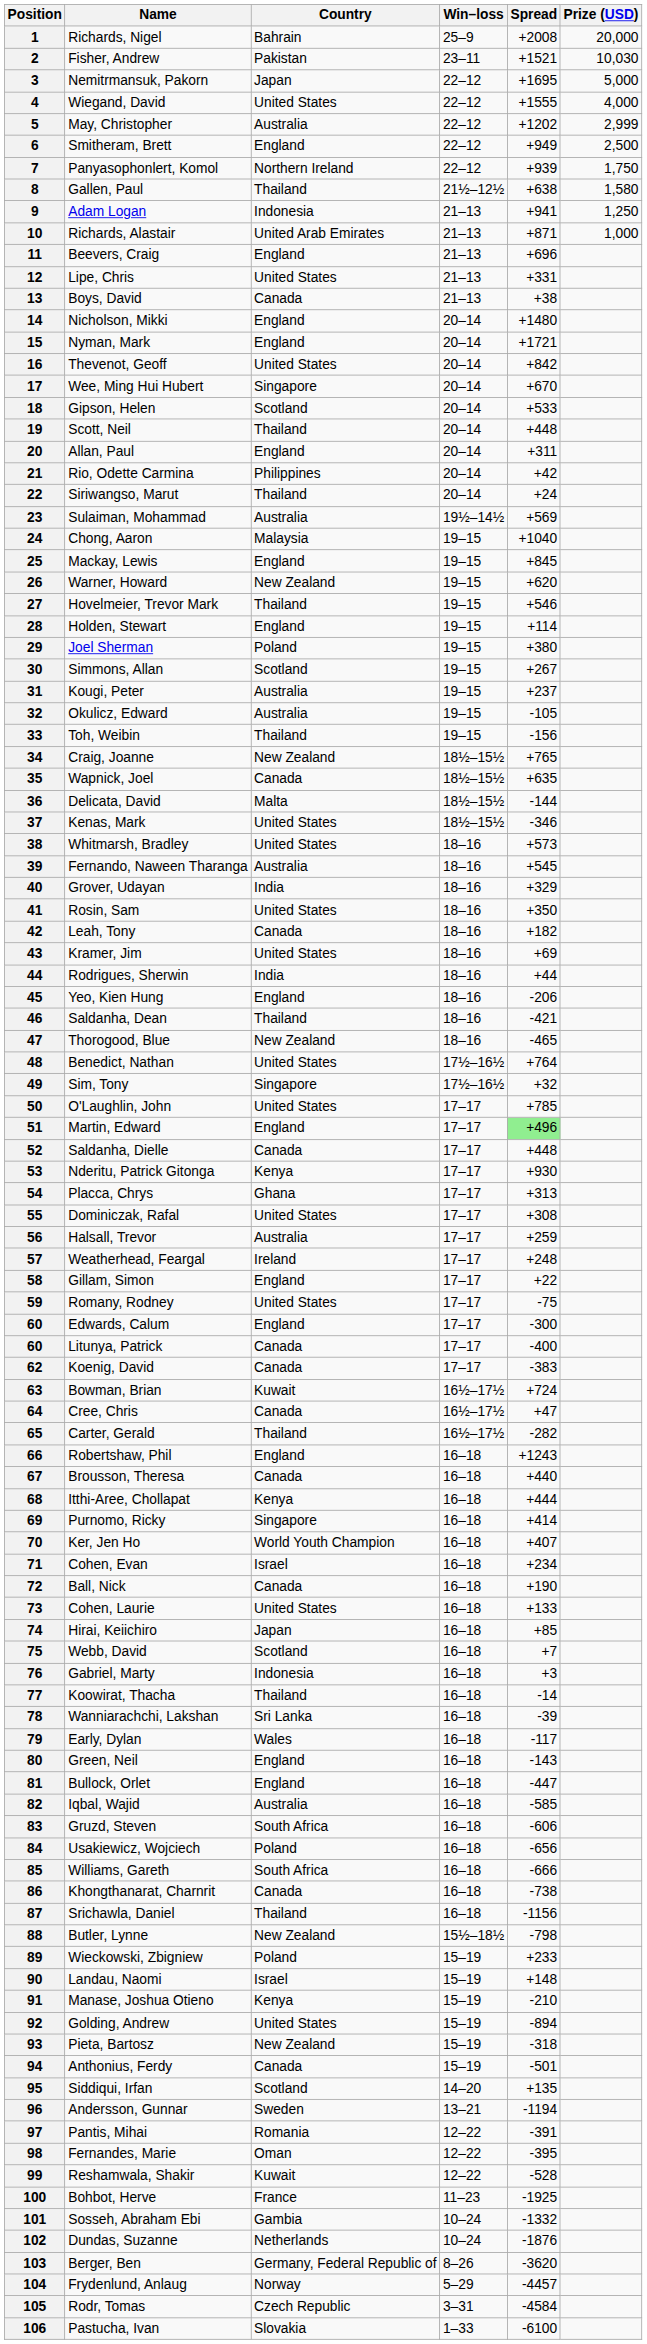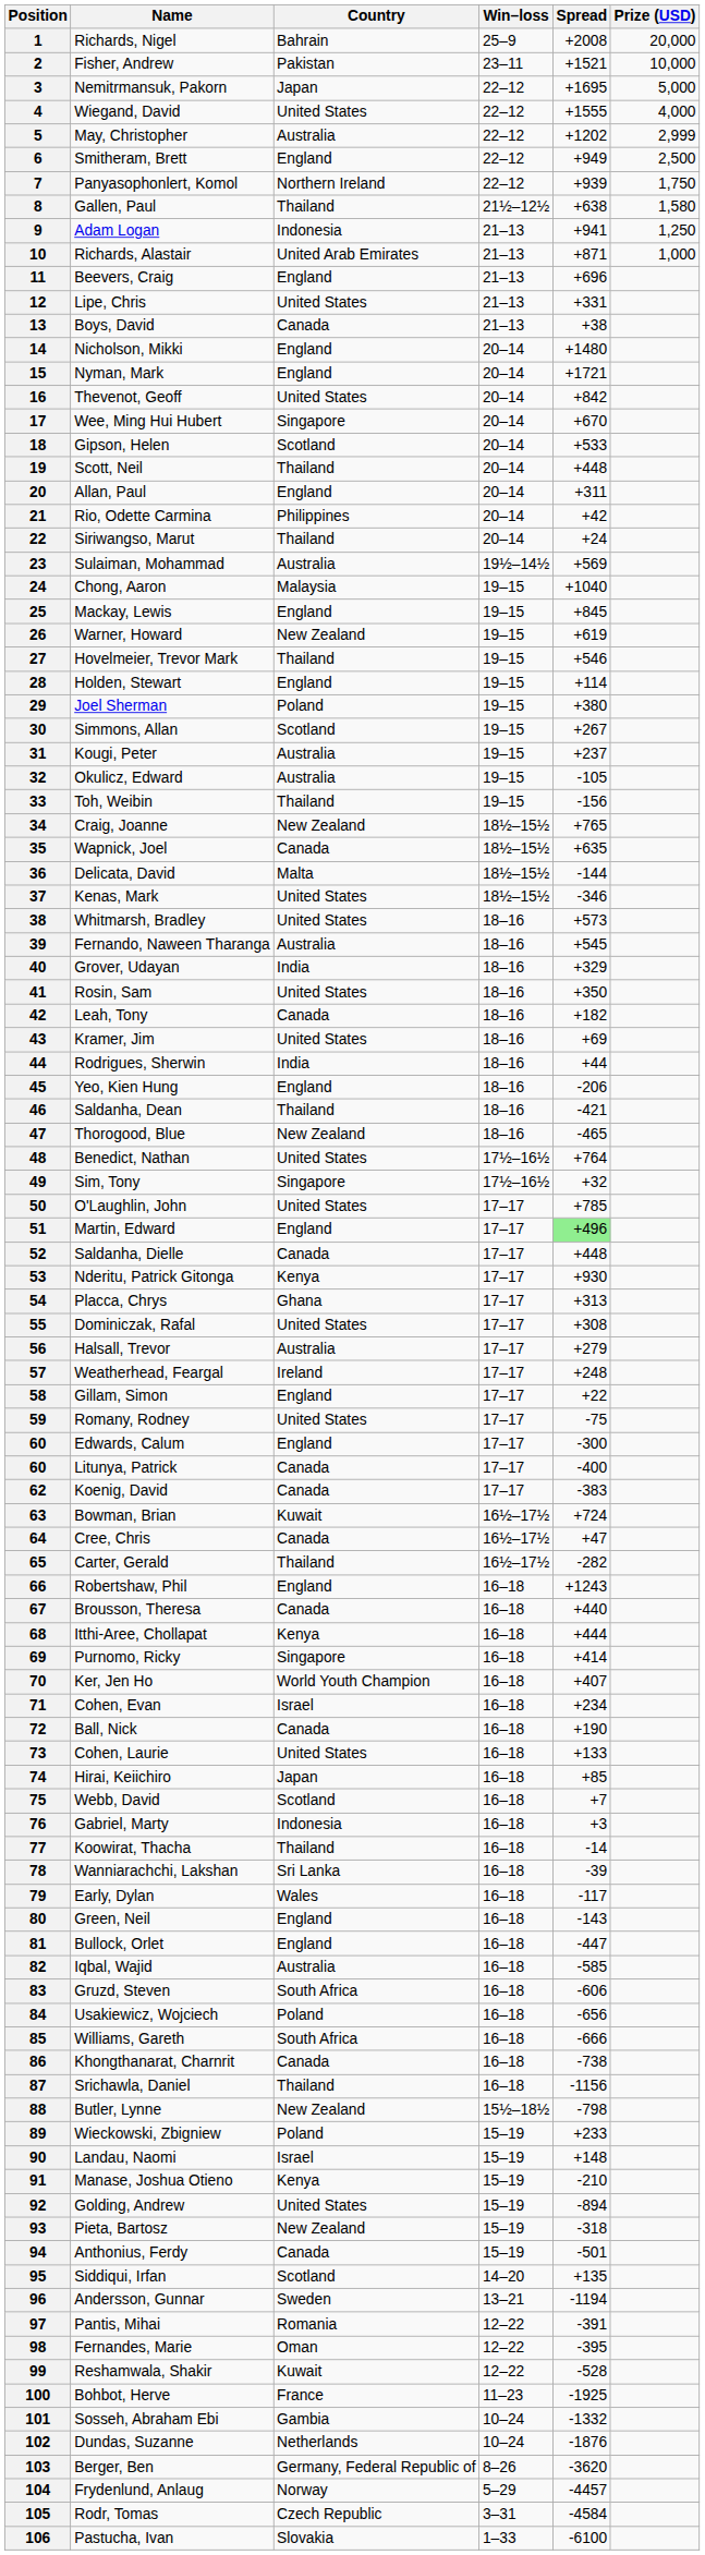 <table class="wikitable">
 <tr>
 <th>Position</th>
 <th>Name</th>
 <th>Country</th>
 <th>Win–loss</th>
 <th>Spread</th>
 <th>Prize (<a href='#'>USD</a>)</th>
 </tr>
 <tr>
 <th>1</th>
 <td>Richards, Nigel</td>
 <td>Bahrain</td>
 <td>25–9</td>
 <td align="right">+2008</td>
 <td align="right">20,000</td>
 </tr>
 <tr>
 <th>2</th>
 <td>Fisher, Andrew</td>
 <td>Pakistan</td>
 <td>23–11</td>
 <td align="right">+1521</td>
-<td align="right">10,030</td>
+<td align="right">10,000</td>
 </tr>
 <tr>
 <th>3</th>
 <td>Nemitrmansuk, Pakorn</td>
 <td>Japan</td>
 <td>22–12</td>
 <td align="right">+1695</td>
 <td align="right">5,000</td>
 </tr>
 <tr>
 <th>4</th>
 <td>Wiegand, David</td>
 <td>United States</td>
 <td>22–12</td>
 <td align="right">+1555</td>
 <td align="right">4,000</td>
 </tr>
 <tr>
 <th>5</th>
 <td>May, Christopher</td>
 <td>Australia</td>
 <td>22–12</td>
 <td align="right">+1202</td>
 <td align="right">2,999</td>
 </tr>
 <tr>
 <th>6</th>
 <td>Smitheram, Brett</td>
 <td>England</td>
 <td>22–12</td>
 <td align="right">+949</td>
 <td align="right">2,500</td>
 </tr>
 <tr>
 <th>7</th>
 <td>Panyasophonlert, Komol</td>
 <td>Northern Ireland</td>
 <td>22–12</td>
 <td align="right">+939</td>
 <td align="right">1,750</td>
 </tr>
 <tr>
 <th>8</th>
 <td>Gallen, Paul</td>
 <td>Thailand</td>
 <td>21½–12½</td>
 <td align="right">+638</td>
 <td align="right">1,580</td>
 </tr>
 <tr>
 <th>9</th>
 <td><a href='#'>Adam Logan</a></td>
 <td>Indonesia</td>
 <td>21–13</td>
 <td align="right">+941</td>
 <td align="right">1,250</td>
 </tr>
 <tr>
 <th>10</th>
 <td>Richards, Alastair</td>
 <td>United Arab Emirates</td>
 <td>21–13</td>
 <td align="right">+871</td>
 <td align="right">1,000</td>
 </tr>
 <tr>
 <th>11</th>
 <td>Beevers, Craig</td>
 <td>England</td>
 <td>21–13</td>
 <td align="right">+696</td>
 <td></td>
 </tr>
 <tr>
 <th>12</th>
 <td>Lipe, Chris</td>
 <td>United States</td>
 <td>21–13</td>
 <td align="right">+331</td>
 <td></td>
 </tr>
 <tr>
 <th>13</th>
 <td>Boys, David</td>
 <td>Canada</td>
 <td>21–13</td>
 <td align="right">+38</td>
 <td></td>
 </tr>
 <tr>
 <th>14</th>
 <td>Nicholson, Mikki</td>
 <td>England</td>
 <td>20–14</td>
 <td align="right">+1480</td>
 <td></td>
 </tr>
 <tr>
 <th>15</th>
 <td>Nyman, Mark</td>
 <td>England</td>
 <td>20–14</td>
 <td align="right">+1721</td>
 <td></td>
 </tr>
 <tr>
 <th>16</th>
 <td>Thevenot, Geoff</td>
 <td>United States</td>
 <td>20–14</td>
 <td align="right">+842</td>
 <td></td>
 </tr>
 <tr>
 <th>17</th>
 <td>Wee, Ming Hui Hubert</td>
 <td>Singapore</td>
 <td>20–14</td>
 <td align="right">+670</td>
 <td></td>
 </tr>
 <tr>
 <th>18</th>
 <td>Gipson, Helen</td>
 <td>Scotland</td>
 <td>20–14</td>
 <td align="right">+533</td>
 <td></td>
 </tr>
 <tr>
 <th>19</th>
 <td>Scott, Neil</td>
 <td>Thailand</td>
 <td>20–14</td>
 <td align="right">+448</td>
 <td></td>
 </tr>
 <tr>
 <th>20</th>
 <td>Allan, Paul</td>
 <td>England</td>
 <td>20–14</td>
 <td align="right">+311</td>
 <td></td>
 </tr>
 <tr>
 <th>21</th>
 <td>Rio, Odette Carmina</td>
 <td>Philippines</td>
 <td>20–14</td>
 <td align="right">+42</td>
 <td></td>
 </tr>
 <tr>
 <th>22</th>
 <td>Siriwangso, Marut</td>
 <td>Thailand</td>
 <td>20–14</td>
 <td align="right">+24</td>
 <td></td>
 </tr>
 <tr>
 <th>23</th>
 <td>Sulaiman, Mohammad</td>
 <td>Australia</td>
 <td>19½–14½</td>
 <td align="right">+569</td>
 <td></td>
 </tr>
 <tr>
 <th>24</th>
 <td>Chong, Aaron</td>
 <td>Malaysia</td>
 <td>19–15</td>
 <td align="right">+1040</td>
 <td></td>
 </tr>
 <tr>
 <th>25</th>
 <td>Mackay, Lewis</td>
 <td>England</td>
 <td>19–15</td>
 <td align="right">+845</td>
 <td></td>
 </tr>
 <tr>
 <th>26</th>
 <td>Warner, Howard</td>
 <td>New Zealand</td>
 <td>19–15</td>
-<td align="right">+620</td>
+<td align="right">+619</td>
 <td></td>
 </tr>
 <tr>
 <th>27</th>
 <td>Hovelmeier, Trevor Mark</td>
 <td>Thailand</td>
 <td>19–15</td>
 <td align="right">+546</td>
 <td></td>
 </tr>
 <tr>
 <th>28</th>
 <td>Holden, Stewart</td>
 <td>England</td>
 <td>19–15</td>
 <td align="right">+114</td>
 <td></td>
 </tr>
 <tr>
 <th>29</th>
 <td><a href='#'>Joel Sherman</a></td>
 <td>Poland</td>
 <td>19–15</td>
 <td align="right">+380</td>
 <td></td>
 </tr>
 <tr>
 <th>30</th>
 <td>Simmons, Allan</td>
 <td>Scotland</td>
 <td>19–15</td>
 <td align="right">+267</td>
 <td></td>
 </tr>
 <tr>
 <th>31</th>
 <td>Kougi, Peter</td>
 <td>Australia</td>
 <td>19–15</td>
 <td align="right">+237</td>
 <td></td>
 </tr>
 <tr>
 <th>32</th>
 <td>Okulicz, Edward</td>
 <td>Australia</td>
 <td>19–15</td>
 <td align="right">-105</td>
 <td></td>
 </tr>
 <tr>
 <th>33</th>
 <td>Toh, Weibin</td>
 <td>Thailand</td>
 <td>19–15</td>
 <td align="right">-156</td>
 <td></td>
 </tr>
 <tr>
 <th>34</th>
 <td>Craig, Joanne</td>
 <td>New Zealand</td>
 <td>18½–15½</td>
 <td align="right">+765</td>
 <td></td>
 </tr>
 <tr>
 <th>35</th>
 <td>Wapnick, Joel</td>
 <td>Canada</td>
 <td>18½–15½</td>
 <td align="right">+635</td>
 <td></td>
 </tr>
 <tr>
 <th>36</th>
 <td>Delicata, David</td>
 <td>Malta</td>
 <td>18½–15½</td>
 <td align="right">-144</td>
 <td></td>
 </tr>
 <tr>
 <th>37</th>
 <td>Kenas, Mark</td>
 <td>United States</td>
 <td>18½–15½</td>
 <td align="right">-346</td>
 <td></td>
 </tr>
 <tr>
 <th>38</th>
 <td>Whitmarsh, Bradley</td>
 <td>United States</td>
 <td>18–16</td>
 <td align="right">+573</td>
 <td></td>
 </tr>
 <tr>
 <th>39</th>
 <td>Fernando, Naween Tharanga</td>
 <td>Australia</td>
 <td>18–16</td>
 <td align="right">+545</td>
 <td></td>
 </tr>
 <tr>
 <th>40</th>
 <td>Grover, Udayan</td>
 <td>India</td>
 <td>18–16</td>
 <td align="right">+329</td>
 <td></td>
 </tr>
 <tr>
 <th>41</th>
 <td>Rosin, Sam</td>
 <td>United States</td>
 <td>18–16</td>
 <td align="right">+350</td>
 <td></td>
 </tr>
 <tr>
 <th>42</th>
 <td>Leah, Tony</td>
 <td>Canada</td>
 <td>18–16</td>
 <td align="right">+182</td>
 <td></td>
 </tr>
 <tr>
 <th>43</th>
 <td>Kramer, Jim</td>
 <td>United States</td>
 <td>18–16</td>
 <td align="right">+69</td>
 <td></td>
 </tr>
 <tr>
 <th>44</th>
 <td>Rodrigues, Sherwin</td>
 <td>India</td>
 <td>18–16</td>
 <td align="right">+44</td>
 <td></td>
 </tr>
 <tr>
 <th>45</th>
 <td>Yeo, Kien Hung</td>
 <td>England</td>
 <td>18–16</td>
 <td align="right">-206</td>
 <td></td>
 </tr>
 <tr>
 <th>46</th>
 <td>Saldanha, Dean</td>
 <td>Thailand</td>
 <td>18–16</td>
 <td align="right">-421</td>
 <td></td>
 </tr>
 <tr>
 <th>47</th>
 <td>Thorogood, Blue</td>
 <td>New Zealand</td>
 <td>18–16</td>
 <td align="right">-465</td>
 <td></td>
 </tr>
 <tr>
 <th>48</th>
 <td>Benedict, Nathan</td>
 <td>United States</td>
 <td>17½–16½</td>
 <td align="right">+764</td>
 <td></td>
 </tr>
 <tr>
 <th>49</th>
 <td>Sim, Tony</td>
 <td>Singapore</td>
 <td>17½–16½</td>
 <td align="right">+32</td>
 <td></td>
 </tr>
 <tr>
 <th>50</th>
 <td>O'Laughlin, John</td>
 <td>United States</td>
 <td>17–17</td>
 <td align="right">+785</td>
 <td></td>
 </tr>
 <tr>
 <th>51</th>
 <td>Martin, Edward</td>
 <td>England</td>
 <td>17–17</td>
 <td align="right" style="background: lightgreen;">+496</td>
 <td></td>
 </tr>
 <tr>
 <th>52</th>
 <td>Saldanha, Dielle</td>
 <td>Canada</td>
 <td>17–17</td>
 <td align="right">+448</td>
 <td></td>
 </tr>
 <tr>
 <th>53</th>
 <td>Nderitu, Patrick Gitonga</td>
 <td>Kenya</td>
 <td>17–17</td>
 <td align="right">+930</td>
 <td></td>
 </tr>
 <tr>
 <th>54</th>
 <td>Placca, Chrys</td>
 <td>Ghana</td>
 <td>17–17</td>
 <td align="right">+313</td>
 <td></td>
 </tr>
 <tr>
 <th>55</th>
 <td>Dominiczak, Rafal</td>
 <td>United States</td>
 <td>17–17</td>
 <td align="right">+308</td>
 <td></td>
 </tr>
 <tr>
 <th>56</th>
 <td>Halsall, Trevor</td>
 <td>Australia</td>
 <td>17–17</td>
-<td align="right">+259</td>
+<td align="right">+279</td>
 <td></td>
 </tr>
 <tr>
 <th>57</th>
 <td>Weatherhead, Feargal</td>
 <td>Ireland</td>
 <td>17–17</td>
 <td align="right">+248</td>
 <td></td>
 </tr>
 <tr>
 <th>58</th>
 <td>Gillam, Simon</td>
 <td>England</td>
 <td>17–17</td>
 <td align="right">+22</td>
 <td></td>
 </tr>
 <tr>
 <th>59</th>
 <td>Romany, Rodney</td>
 <td>United States</td>
 <td>17–17</td>
 <td align="right">-75</td>
 <td></td>
 </tr>
 <tr>
 <th>60</th>
 <td>Edwards, Calum</td>
 <td>England</td>
 <td>17–17</td>
 <td align="right">-300</td>
 <td></td>
 </tr>
 <tr>
 <th>60</th>
 <td>Litunya, Patrick</td>
 <td>Canada</td>
 <td>17–17</td>
 <td align="right">-400</td>
 <td></td>
 </tr>
 <tr>
 <th>62</th>
 <td>Koenig, David</td>
 <td>Canada</td>
 <td>17–17</td>
 <td align="right">-383</td>
 <td></td>
 </tr>
 <tr>
 <th>63</th>
 <td>Bowman, Brian</td>
 <td>Kuwait</td>
 <td>16½–17½</td>
 <td align="right">+724</td>
 <td></td>
 </tr>
 <tr>
 <th>64</th>
 <td>Cree, Chris</td>
 <td>Canada</td>
 <td>16½–17½</td>
 <td align="right">+47</td>
 <td></td>
 </tr>
 <tr>
 <th>65</th>
 <td>Carter, Gerald</td>
 <td>Thailand</td>
 <td>16½–17½</td>
 <td align="right">-282</td>
 <td></td>
 </tr>
 <tr>
 <th>66</th>
 <td>Robertshaw, Phil</td>
 <td>England</td>
 <td>16–18</td>
 <td align="right">+1243</td>
 <td></td>
 </tr>
 <tr>
 <th>67</th>
 <td>Brousson, Theresa</td>
 <td>Canada</td>
 <td>16–18</td>
 <td align="right">+440</td>
 <td></td>
 </tr>
 <tr>
 <th>68</th>
 <td>Itthi-Aree, Chollapat</td>
 <td>Kenya</td>
 <td>16–18</td>
 <td align="right">+444</td>
 <td></td>
 </tr>
 <tr>
 <th>69</th>
 <td>Purnomo, Ricky</td>
 <td>Singapore</td>
 <td>16–18</td>
 <td align="right">+414</td>
 <td></td>
 </tr>
 <tr>
 <th>70</th>
 <td>Ker, Jen Ho</td>
 <td>World Youth Champion</td>
 <td>16–18</td>
 <td align="right">+407</td>
 <td></td>
 </tr>
 <tr>
 <th>71</th>
 <td>Cohen, Evan</td>
 <td>Israel</td>
 <td>16–18</td>
 <td align="right">+234</td>
 <td></td>
 </tr>
 <tr>
 <th>72</th>
 <td>Ball, Nick</td>
 <td>Canada</td>
 <td>16–18</td>
 <td align="right">+190</td>
 <td></td>
 </tr>
 <tr>
 <th>73</th>
 <td>Cohen, Laurie</td>
 <td>United States</td>
 <td>16–18</td>
 <td align="right">+133</td>
 <td></td>
 </tr>
 <tr>
 <th>74</th>
 <td>Hirai, Keiichiro</td>
 <td>Japan</td>
 <td>16–18</td>
 <td align="right">+85</td>
 <td></td>
 </tr>
 <tr>
 <th>75</th>
 <td>Webb, David</td>
 <td>Scotland</td>
 <td>16–18</td>
 <td align="right">+7</td>
 <td></td>
 </tr>
 <tr>
 <th>76</th>
 <td>Gabriel, Marty</td>
 <td>Indonesia</td>
 <td>16–18</td>
 <td align="right">+3</td>
 <td></td>
 </tr>
 <tr>
 <th>77</th>
 <td>Koowirat, Thacha</td>
 <td>Thailand</td>
 <td>16–18</td>
 <td align="right">-14</td>
 <td></td>
 </tr>
 <tr>
 <th>78</th>
 <td>Wanniarachchi, Lakshan</td>
 <td>Sri Lanka</td>
 <td>16–18</td>
 <td align="right">-39</td>
 <td></td>
 </tr>
 <tr>
 <th>79</th>
 <td>Early, Dylan</td>
 <td>Wales</td>
 <td>16–18</td>
 <td align="right">-117</td>
 <td></td>
 </tr>
 <tr>
 <th>80</th>
 <td>Green, Neil</td>
 <td>England</td>
 <td>16–18</td>
 <td align="right">-143</td>
 <td></td>
 </tr>
 <tr>
 <th>81</th>
 <td>Bullock, Orlet</td>
 <td>England</td>
 <td>16–18</td>
 <td align="right">-447</td>
 <td></td>
 </tr>
 <tr>
 <th>82</th>
 <td>Iqbal, Wajid</td>
 <td>Australia</td>
 <td>16–18</td>
 <td align="right">-585</td>
 <td></td>
 </tr>
 <tr>
 <th>83</th>
 <td>Gruzd, Steven</td>
 <td>South Africa</td>
 <td>16–18</td>
 <td align="right">-606</td>
 <td></td>
 </tr>
 <tr>
 <th>84</th>
 <td>Usakiewicz, Wojciech</td>
 <td>Poland</td>
 <td>16–18</td>
 <td align="right">-656</td>
 <td></td>
 </tr>
 <tr>
 <th>85</th>
 <td>Williams, Gareth</td>
 <td>South Africa</td>
 <td>16–18</td>
 <td align="right">-666</td>
 <td></td>
 </tr>
 <tr>
 <th>86</th>
 <td>Khongthanarat, Charnrit</td>
 <td>Canada</td>
 <td>16–18</td>
 <td align="right">-738</td>
 <td></td>
 </tr>
 <tr>
 <th>87</th>
 <td>Srichawla, Daniel</td>
 <td>Thailand</td>
 <td>16–18</td>
 <td align="right">-1156</td>
 <td></td>
 </tr>
 <tr>
 <th>88</th>
 <td>Butler, Lynne</td>
 <td>New Zealand</td>
 <td>15½–18½</td>
 <td align="right">-798</td>
 <td></td>
 </tr>
 <tr>
 <th>89</th>
 <td>Wieckowski, Zbigniew</td>
 <td>Poland</td>
 <td>15–19</td>
 <td align="right">+233</td>
 <td></td>
 </tr>
 <tr>
 <th>90</th>
 <td>Landau, Naomi</td>
 <td>Israel</td>
 <td>15–19</td>
 <td align="right">+148</td>
 <td></td>
 </tr>
 <tr>
 <th>91</th>
 <td>Manase, Joshua Otieno</td>
 <td>Kenya</td>
 <td>15–19</td>
 <td align="right">-210</td>
 <td></td>
 </tr>
 <tr>
 <th>92</th>
 <td>Golding, Andrew</td>
 <td>United States</td>
 <td>15–19</td>
 <td align="right">-894</td>
 <td></td>
 </tr>
 <tr>
 <th>93</th>
 <td>Pieta, Bartosz</td>
 <td>New Zealand</td>
 <td>15–19</td>
 <td align="right">-318</td>
 <td></td>
 </tr>
 <tr>
 <th>94</th>
 <td>Anthonius, Ferdy</td>
 <td>Canada</td>
 <td>15–19</td>
 <td align="right">-501</td>
 <td></td>
 </tr>
 <tr>
 <th>95</th>
 <td>Siddiqui, Irfan</td>
 <td>Scotland</td>
 <td>14–20</td>
 <td align="right">+135</td>
 <td></td>
 </tr>
 <tr>
 <th>96</th>
 <td>Andersson, Gunnar</td>
 <td>Sweden</td>
 <td>13–21</td>
 <td align="right">-1194</td>
 <td></td>
 </tr>
 <tr>
 <th>97</th>
 <td>Pantis, Mihai</td>
 <td>Romania</td>
 <td>12–22</td>
 <td align="right">-391</td>
 <td></td>
 </tr>
 <tr>
 <th>98</th>
 <td>Fernandes, Marie</td>
 <td>Oman</td>
 <td>12–22</td>
 <td align="right">-395</td>
 <td></td>
 </tr>
 <tr>
 <th>99</th>
 <td>Reshamwala, Shakir</td>
 <td>Kuwait</td>
 <td>12–22</td>
 <td align="right">-528</td>
 <td></td>
 </tr>
 <tr>
 <th>100</th>
 <td>Bohbot, Herve</td>
 <td>France</td>
 <td>11–23</td>
 <td align="right">-1925</td>
 <td></td>
 </tr>
 <tr>
 <th>101</th>
 <td>Sosseh, Abraham Ebi</td>
 <td>Gambia</td>
 <td>10–24</td>
 <td align="right">-1332</td>
 <td></td>
 </tr>
 <tr>
 <th>102</th>
 <td>Dundas, Suzanne</td>
 <td>Netherlands</td>
 <td>10–24</td>
 <td align="right">-1876</td>
 <td></td>
 </tr>
 <tr>
 <th>103</th>
 <td>Berger, Ben</td>
 <td>Germany, Federal Republic of</td>
 <td>8–26</td>
 <td align="right">-3620</td>
 <td></td>
 </tr>
 <tr>
 <th>104</th>
 <td>Frydenlund, Anlaug</td>
 <td>Norway</td>
 <td>5–29</td>
 <td align="right">-4457</td>
 <td></td>
 </tr>
 <tr>
 <th>105</th>
 <td>Rodr, Tomas</td>
 <td>Czech Republic</td>
 <td>3–31</td>
 <td align="right">-4584</td>
 <td></td>
 </tr>
 <tr>
 <th>106</th>
 <td>Pastucha, Ivan</td>
 <td>Slovakia</td>
 <td>1–33</td>
 <td align="right">-6100</td>
 <td></td>
 </tr>
 </table>
